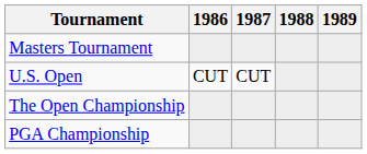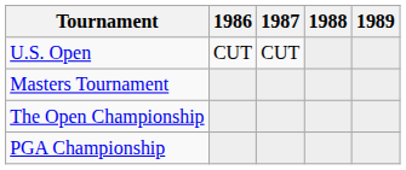 <table class="wikitable" style="font-size:95%;text-align:center;">
 <tr>
 <th>Tournament</th>
 <th>1986</th>
 <th>1987</th>
 <th>1988</th>
 <th>1989</th>
 </tr>
 <tr>
-<td align=left><a href='#'>Masters Tournament</a></td>
-<td style="background:#eeeeee;"></td>
-<td style="background:#eeeeee;"></td>
+<td align=left><a href='#'>U.S. Open</a></td>
+<td>CUT</td>
+<td>CUT</td>
 <td style="background:#eeeeee;"></td>
 <td style="background:#eeeeee;"></td>
 </tr>
 <tr>
-<td align=left><a href='#'>U.S. Open</a></td>
-<td>CUT</td>
-<td>CUT</td>
+<td align=left><a href='#'>Masters Tournament</a></td>
+<td style="background:#eeeeee;"></td>
+<td style="background:#eeeeee;"></td>
 <td style="background:#eeeeee;"></td>
 <td style="background:#eeeeee;"></td>
 </tr>
 <tr>
 <td align=left><a href='#'>The Open Championship</a></td>
 <td style="background:#eeeeee;"></td>
 <td style="background:#eeeeee;"></td>
 <td style="background:#eeeeee;"></td>
 <td style="background:#eeeeee;"></td>
 </tr>
 <tr>
 <td align=left><a href='#'>PGA Championship</a></td>
 <td style="background:#eeeeee;"></td>
 <td style="background:#eeeeee;"></td>
 <td style="background:#eeeeee;"></td>
 <td style="background:#eeeeee;"></td>
 </tr>
 </table>
